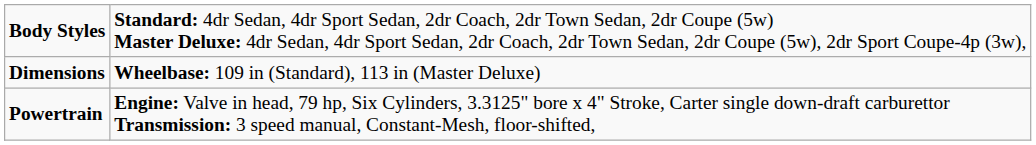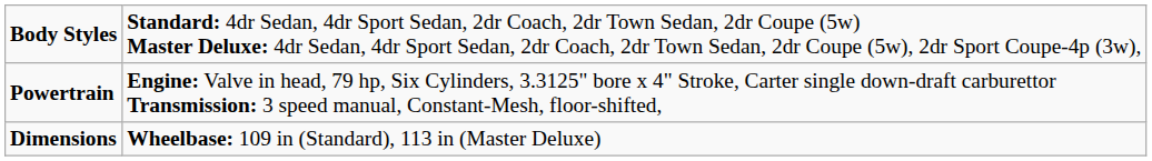 <table class="wikitable">
 <tr>
 <td><strong>Body Styles</strong></td>
 <td><strong>Standard:</strong> 4dr Sedan, 4dr Sport Sedan, 2dr Coach, 2dr Town Sedan, 2dr Coupe (5w)<br><strong>Master Deluxe:</strong> 4dr Sedan, 4dr Sport Sedan, 2dr Coach, 2dr Town Sedan, 2dr Coupe (5w), 2dr Sport Coupe-4p (3w),</td>
 </tr>
 <tr>
+<td><strong>Powertrain</strong></td>
+<td><strong>Engine:</strong> Valve in head, 79 hp, Six Cylinders, 3.3125" bore x 4" Stroke, Carter single down-draft carburettor<br><strong>Transmission:</strong> 3 speed manual, Constant-Mesh, floor-shifted,</td>
+</tr>
+<tr>
 <td><strong>Dimensions</strong></td>
 <td><strong>Wheelbase:</strong> 109 in (Standard), 113 in (Master Deluxe)</td>
 </tr>
-<tr>
-<td><strong>Powertrain</strong></td>
-<td><strong>Engine:</strong> Valve in head, 79 hp, Six Cylinders, 3.3125" bore x 4" Stroke, Carter single down-draft carburettor<br><strong>Transmission:</strong> 3 speed manual, Constant-Mesh, floor-shifted,</td>
-</tr>
 </table>
